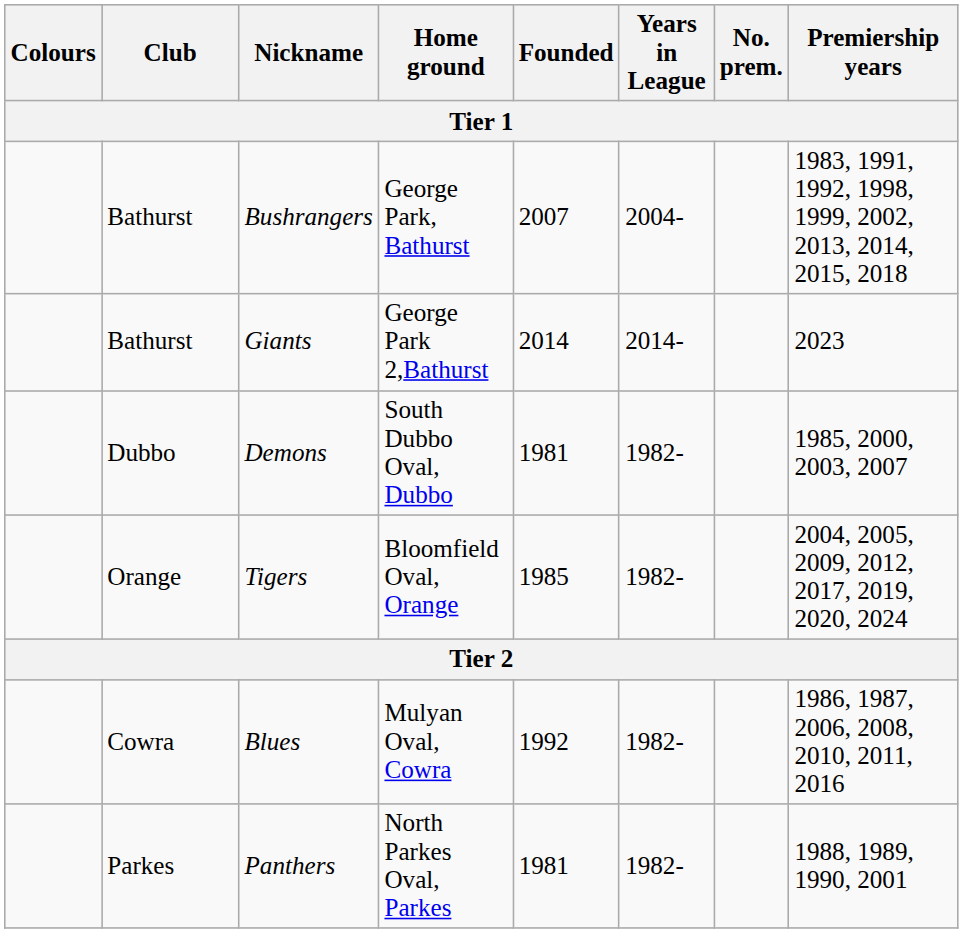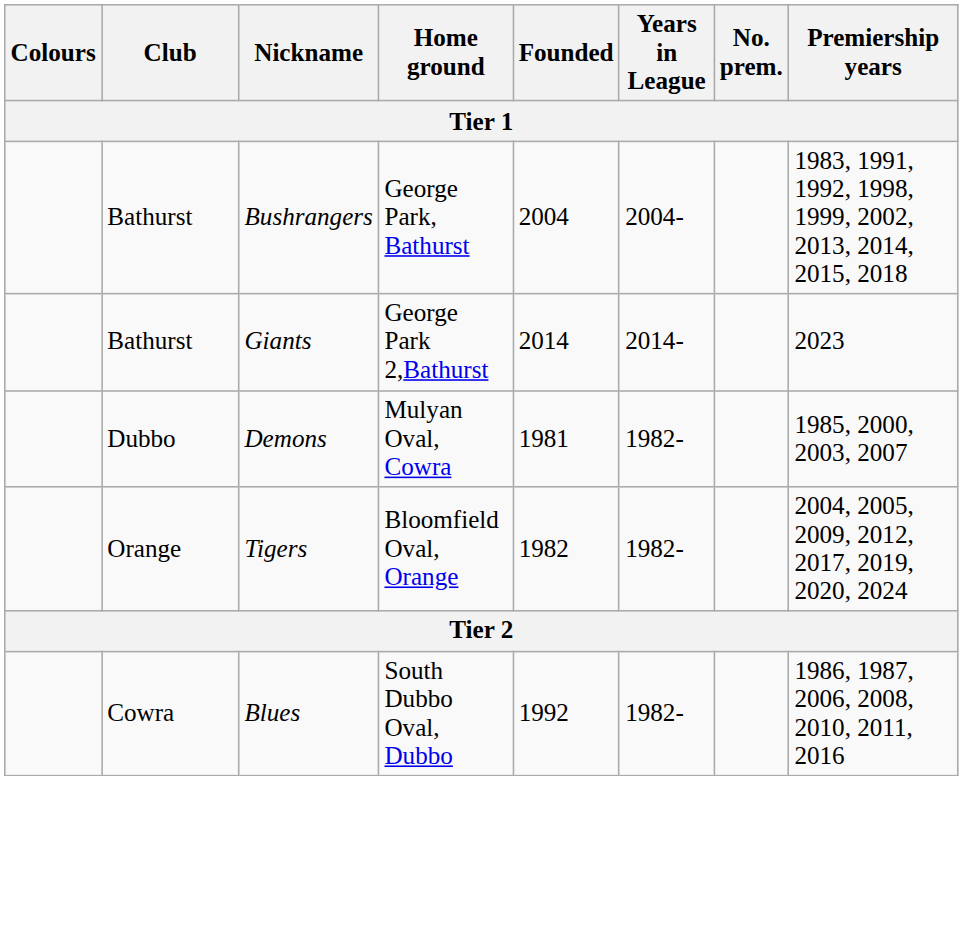 <table class="wikitable sortable">
 <tr>
 <th>Colours</th>
 <th width=80px>Club</th>
 <th>Nickname</th>
 <th>Home ground</th>
 <th>Founded</th>
 <th>Years in League</th>
 <th>No.<br>prem.</th>
 <th>Premiership years</th>
 </tr>
 <tr>
 <th colspan="8">Tier 1</th>
 </tr>
 <tr>
 <td></td>
 <td>Bathurst</td>
 <td><em>Bushrangers</em></td>
 <td>George Park, <a href='#'>Bathurst</a></td>
-<td>2007</td>
+<td>2004</td>
 <td>2004-</td>
 <td></td>
 <td>1983, 1991, 1992, 1998, 1999, 2002, 2013, 2014, 2015, 2018</td>
 </tr>
 <tr>
 <td></td>
 <td>Bathurst</td>
 <td><em>Giants</em></td>
 <td>George Park 2,<a href='#'>Bathurst</a></td>
 <td>2014</td>
 <td>2014-</td>
 <td></td>
 <td>2023</td>
 </tr>
 <tr>
 <td></td>
 <td>Dubbo</td>
 <td><em>Demons</em></td>
-<td>South Dubbo Oval, <a href='#'>Dubbo</a></td>
+<td>Mulyan Oval, <a href='#'>Cowra</a></td>
 <td>1981</td>
 <td>1982-</td>
 <td></td>
 <td>1985, 2000, 2003, 2007</td>
 </tr>
 <tr>
 <td></td>
 <td>Orange</td>
 <td><em>Tigers</em></td>
 <td>Bloomfield Oval, <a href='#'>Orange</a></td>
-<td>1985</td>
+<td>1982</td>
 <td>1982-</td>
 <td></td>
 <td>2004, 2005, 2009, 2012, 2017, 2019, 2020, 2024</td>
 </tr>
 <tr>
 <th colspan="8">Tier 2</th>
 </tr>
 <tr>
 <td></td>
 <td>Cowra</td>
 <td><em>Blues</em></td>
-<td>Mulyan Oval, <a href='#'>Cowra</a></td>
+<td>South Dubbo Oval, <a href='#'>Dubbo</a></td>
 <td>1992</td>
 <td>1982-</td>
 <td></td>
 <td>1986, 1987, 2006, 2008, 2010, 2011, 2016</td>
 </tr>
-<tr>
-<td></td>
-<td>Parkes</td>
-<td><em>Panthers</em></td>
-<td>North Parkes Oval, <a href='#'>Parkes</a></td>
-<td>1981</td>
-<td>1982-</td>
-<td></td>
-<td>1988, 1989, 1990, 2001</td>
-</tr>
 </table>
